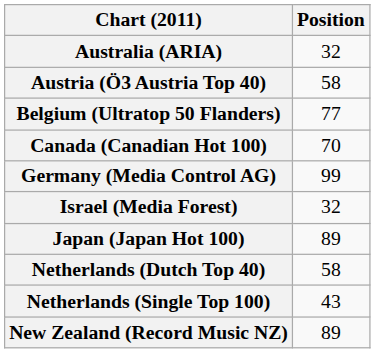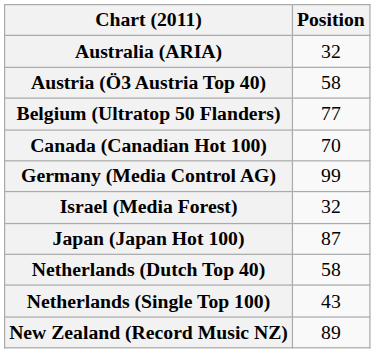 <table class="wikitable plainrowheaders sortable" style="text-align:center">
 <tr>
 <th scope="col">Chart (2011)</th>
 <th scope="col">Position</th>
 </tr>
 <tr>
 <th scope="row">Australia (ARIA)</th>
 <td>32</td>
 </tr>
 <tr>
 <th scope="row">Austria (Ö3 Austria Top 40)</th>
 <td>58</td>
 </tr>
 <tr>
 <th scope="row">Belgium (Ultratop 50 Flanders)</th>
 <td>77</td>
 </tr>
 <tr>
 <th scope="row">Canada (Canadian Hot 100)</th>
 <td>70</td>
 </tr>
 <tr>
 <th scope="row">Germany (Media Control AG)</th>
 <td>99</td>
 </tr>
 <tr>
 <th scope="row">Israel (Media Forest)</th>
 <td>32</td>
 </tr>
 <tr>
 <th scope="row">Japan (Japan Hot 100)</th>
-<td>89</td>
+<td>87</td>
 </tr>
 <tr>
 <th scope="row">Netherlands (Dutch Top 40)</th>
 <td>58</td>
 </tr>
 <tr>
 <th scope="row">Netherlands (Single Top 100)</th>
 <td>43</td>
 </tr>
 <tr>
 <th scope="row">New Zealand (Record Music NZ)</th>
 <td>89</td>
 </tr>
 </table>
